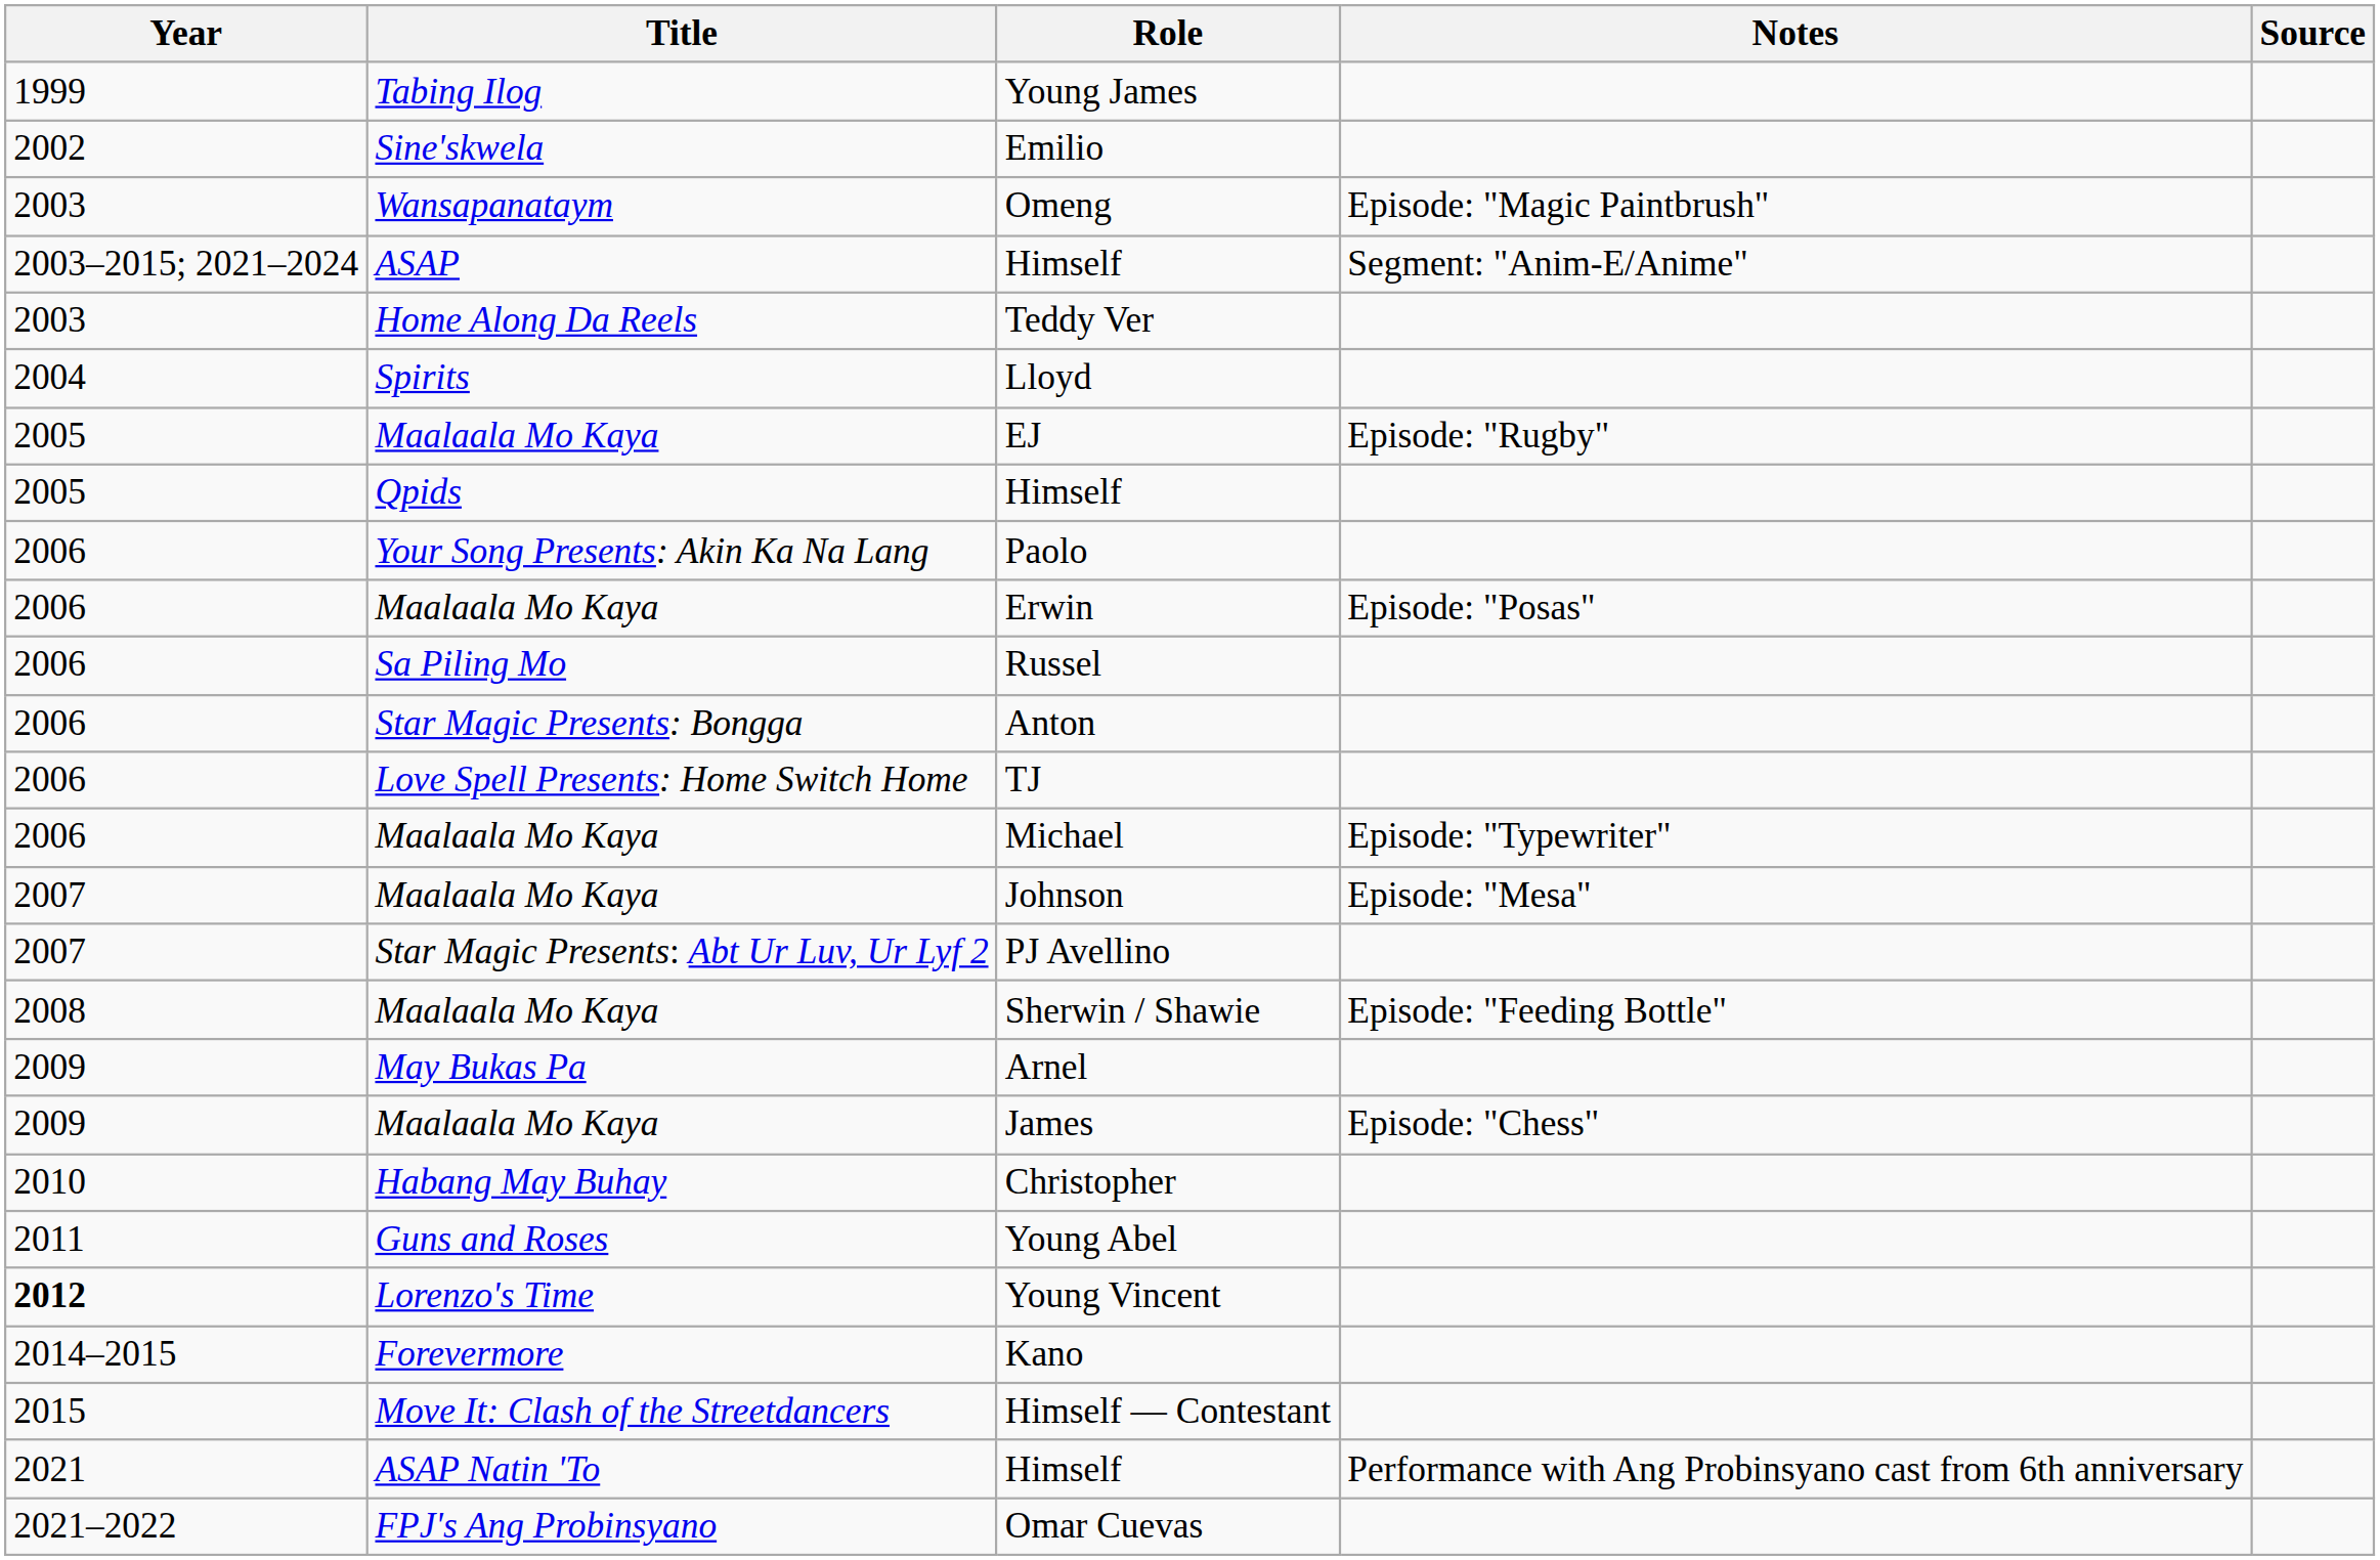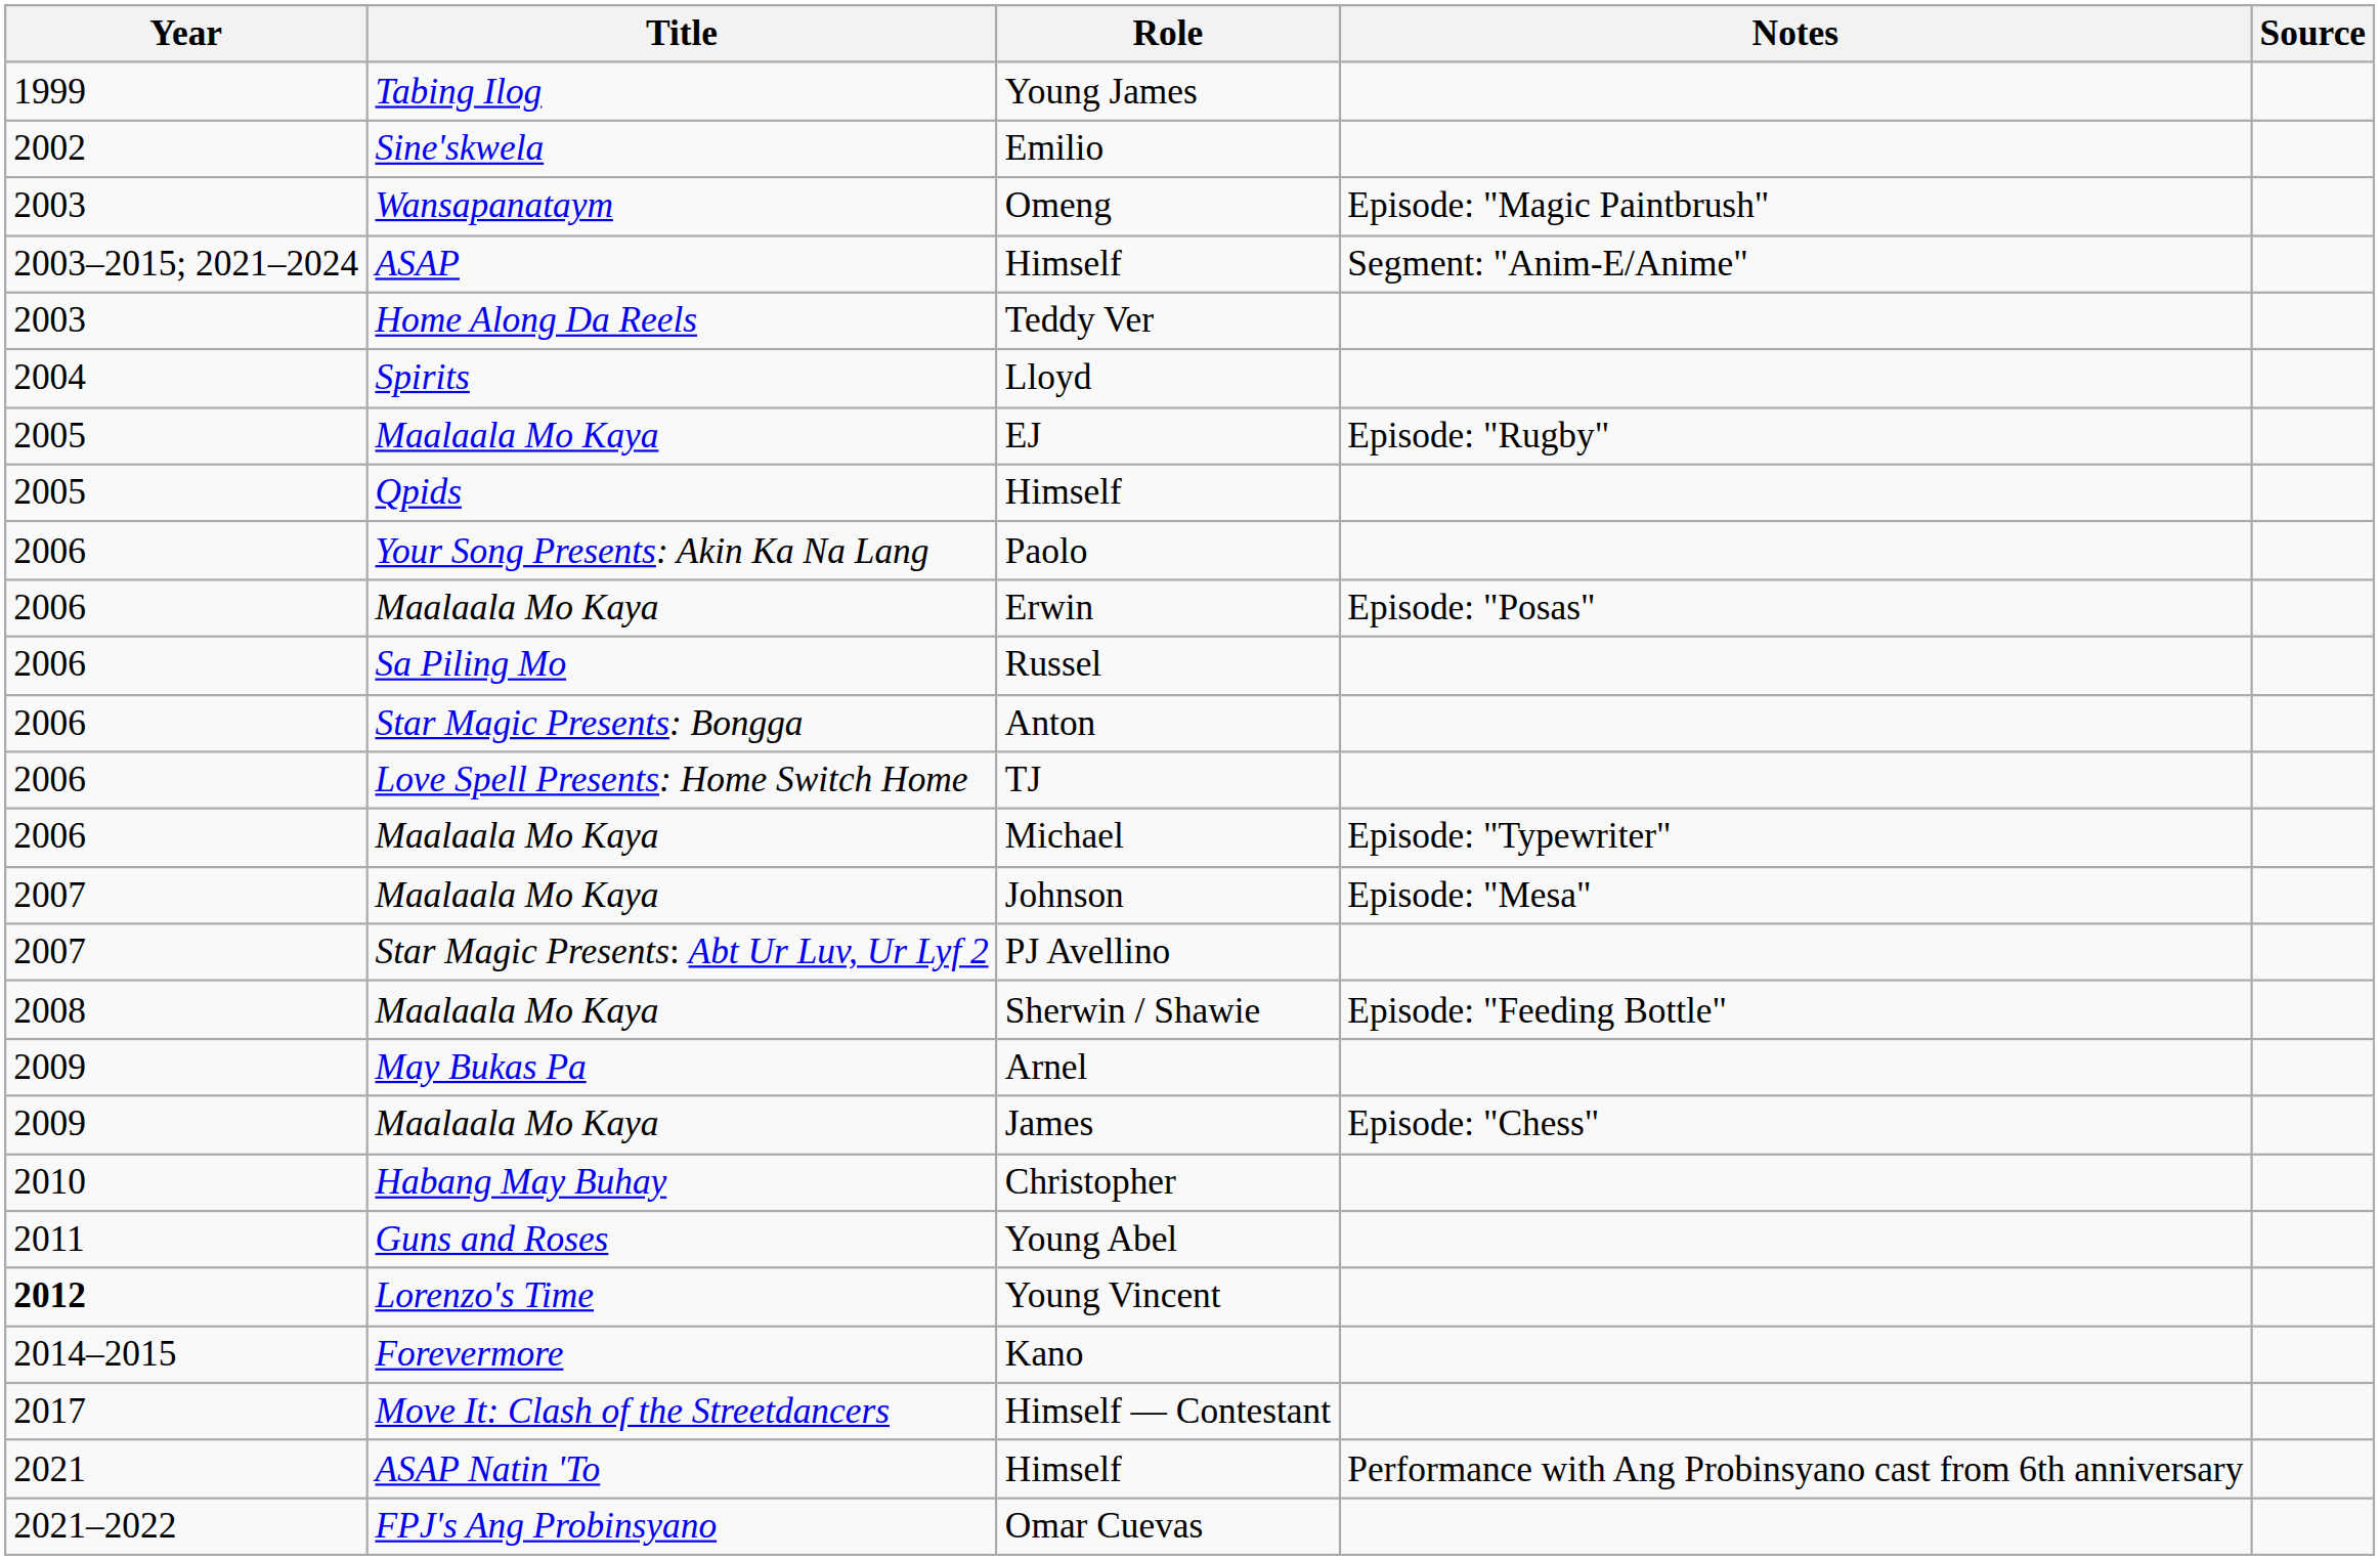 <table class="wikitable sortable" >
 <tr>
 <th>Year</th>
 <th>Title</th>
 <th>Role</th>
 <th class="unsortable">Notes </th>
 <th class="unsortable">Source </th>
 </tr>
 <tr>
 <td>1999</td>
 <td><em><a href='#'>Tabing Ilog</a></em></td>
 <td>Young James</td>
 <td></td>
 <td></td>
 </tr>
 <tr>
 <td>2002</td>
 <td><em><a href='#'>Sine'skwela</a></em></td>
 <td>Emilio</td>
 <td></td>
 <td></td>
 </tr>
 <tr>
 <td>2003</td>
 <td><em><a href='#'>Wansapanataym</a></em></td>
 <td>Omeng</td>
 <td>Episode: "Magic Paintbrush"</td>
 <td></td>
 </tr>
 <tr>
 <td>2003–2015; 2021–2024</td>
 <td><em><a href='#'>ASAP</a></em></td>
 <td>Himself</td>
 <td>Segment: "Anim-E/Anime"</td>
 <td></td>
 </tr>
 <tr>
 <td>2003</td>
 <td><em><a href='#'>Home Along Da Reels</a></em></td>
 <td>Teddy Ver</td>
 <td></td>
 <td></td>
 </tr>
 <tr>
 <td>2004</td>
 <td><em><a href='#'>Spirits</a></em></td>
 <td>Lloyd</td>
 <td></td>
 <td></td>
 </tr>
 <tr>
 <td>2005</td>
 <td><em><a href='#'>Maalaala Mo Kaya</a></em></td>
 <td>EJ</td>
 <td>Episode: "Rugby"</td>
 <td></td>
 </tr>
 <tr>
 <td>2005</td>
 <td><em><a href='#'>Qpids</a></em></td>
 <td>Himself</td>
 <td></td>
 <td></td>
 </tr>
 <tr>
 <td>2006</td>
 <td><em><a href='#'>Your Song Presents</a>: Akin Ka Na Lang</em></td>
 <td>Paolo</td>
 <td></td>
 <td></td>
 </tr>
 <tr>
 <td>2006</td>
 <td><em>Maalaala Mo Kaya</em></td>
 <td>Erwin</td>
 <td>Episode: "Posas"</td>
 <td></td>
 </tr>
 <tr>
 <td>2006</td>
 <td><em><a href='#'>Sa Piling Mo</a></em></td>
 <td>Russel</td>
 <td></td>
 <td></td>
 </tr>
 <tr>
 <td>2006</td>
 <td><em><a href='#'>Star Magic Presents</a>: Bongga</em></td>
 <td>Anton</td>
 <td></td>
 <td></td>
 </tr>
 <tr>
 <td>2006</td>
 <td><em><a href='#'>Love Spell Presents</a>: Home Switch Home</em></td>
 <td>TJ</td>
 <td></td>
 <td></td>
 </tr>
 <tr>
 <td>2006</td>
 <td><em>Maalaala Mo Kaya</em></td>
 <td>Michael</td>
 <td>Episode: "Typewriter"</td>
 <td></td>
 </tr>
 <tr>
 <td>2007</td>
 <td><em>Maalaala Mo Kaya</em></td>
 <td>Johnson</td>
 <td>Episode: "Mesa"</td>
 <td></td>
 </tr>
 <tr>
 <td>2007</td>
 <td><em>Star Magic Presents</em>: <em><a href='#'> Abt Ur Luv, Ur Lyf 2</a></em></td>
 <td>PJ Avellino</td>
 <td></td>
 <td></td>
 </tr>
 <tr>
 <td>2008</td>
 <td><em>Maalaala Mo Kaya</em></td>
 <td>Sherwin / Shawie</td>
 <td>Episode: "Feeding Bottle"</td>
 <td></td>
 </tr>
 <tr>
 <td>2009</td>
 <td><em><a href='#'>May Bukas Pa</a></em></td>
 <td>Arnel</td>
 <td></td>
 <td></td>
 </tr>
 <tr>
 <td>2009</td>
 <td><em>Maalaala Mo Kaya</em></td>
 <td>James</td>
 <td>Episode: "Chess"</td>
 <td></td>
 </tr>
 <tr>
 <td>2010</td>
 <td><em><a href='#'>Habang May Buhay</a></em></td>
 <td>Christopher</td>
 <td></td>
 <td></td>
 </tr>
 <tr>
 <td>2011</td>
 <td><em><a href='#'>Guns and Roses</a></em></td>
 <td>Young Abel</td>
 <td></td>
 <td></td>
 </tr>
 <tr>
 <td><strong>2012</strong></td>
 <td><em><a href='#'>Lorenzo's Time</a></em></td>
 <td>Young Vincent</td>
 <td></td>
 <td></td>
 </tr>
 <tr>
 <td>2014–2015</td>
 <td><em><a href='#'>Forevermore</a></em></td>
 <td>Kano</td>
 <td></td>
 <td></td>
 </tr>
 <tr>
-<td>2015</td>
+<td>2017</td>
 <td><em><a href='#'>Move It: Clash of the Streetdancers</a></em></td>
 <td>Himself — Contestant</td>
 <td></td>
 <td></td>
 </tr>
 <tr>
 <td>2021</td>
 <td><em><a href='#'>ASAP Natin 'To</a></em></td>
 <td>Himself</td>
 <td>Performance with Ang Probinsyano cast from 6th anniversary</td>
 <td></td>
 </tr>
 <tr>
 <td>2021–2022</td>
 <td><em><a href='#'>FPJ's Ang Probinsyano</a></em></td>
 <td>Omar Cuevas</td>
 <td></td>
 <td></td>
 </tr>
 </table>
